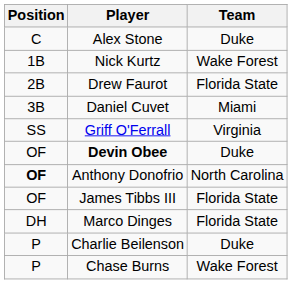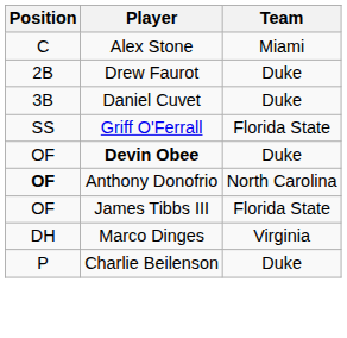 <table class="wikitable" style="text-align: center;">
 <tr>
 <th>Position</th>
 <th>Player</th>
 <th>Team</th>
 </tr>
 <tr>
 <td>C</td>
 <td>Alex Stone</td>
-<td>Duke</td>
-</tr>
-<tr>
-<td>1B</td>
-<td>Nick Kurtz</td>
-<td>Wake Forest</td>
+<td>Miami</td>
 </tr>
 <tr>
 <td>2B</td>
 <td>Drew Faurot</td>
-<td>Florida State</td>
+<td>Duke</td>
 </tr>
 <tr>
 <td>3B</td>
 <td>Daniel Cuvet</td>
-<td>Miami</td>
+<td>Duke</td>
 </tr>
 <tr>
 <td>SS</td>
 <td><a href='#'>Griff O'Ferrall</a></td>
-<td>Virginia</td>
+<td>Florida State</td>
 </tr>
 <tr>
 <td>OF</td>
 <td><strong>Devin Obee</strong></td>
 <td>Duke</td>
 </tr>
 <tr>
 <td><strong>OF</strong></td>
 <td>Anthony Donofrio</td>
 <td>North Carolina</td>
 </tr>
 <tr>
 <td>OF</td>
 <td>James Tibbs III</td>
 <td>Florida State</td>
 </tr>
 <tr>
 <td>DH</td>
 <td>Marco Dinges</td>
-<td>Florida State</td>
+<td>Virginia</td>
 </tr>
 <tr>
 <td>P</td>
 <td>Charlie Beilenson</td>
 <td>Duke</td>
 </tr>
-<tr>
-<td>P</td>
-<td>Chase Burns</td>
-<td>Wake Forest</td>
-</tr>
 </table>
